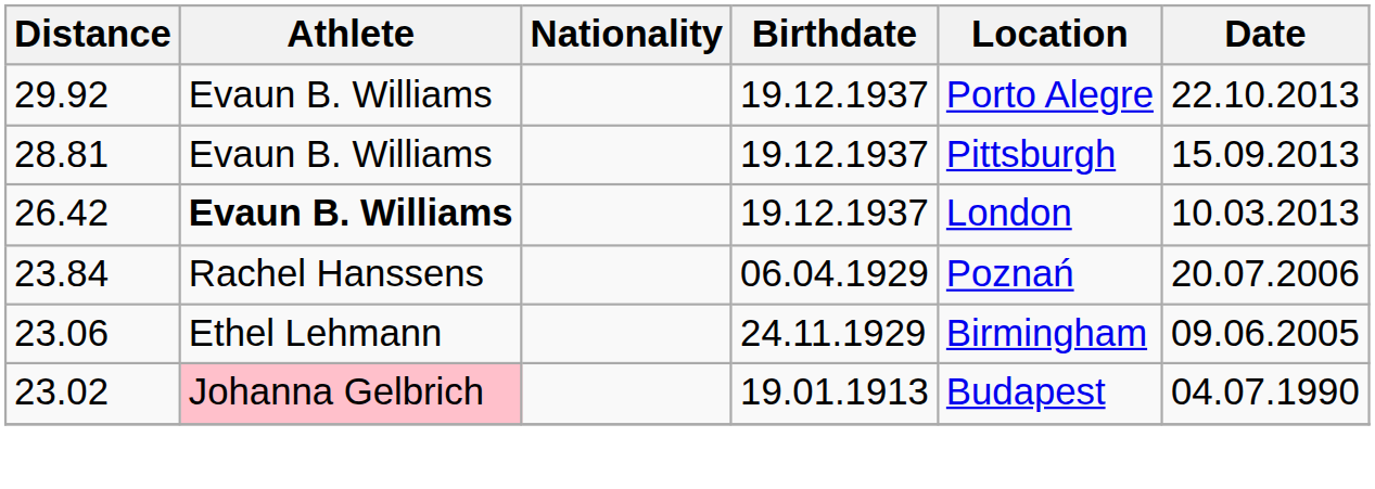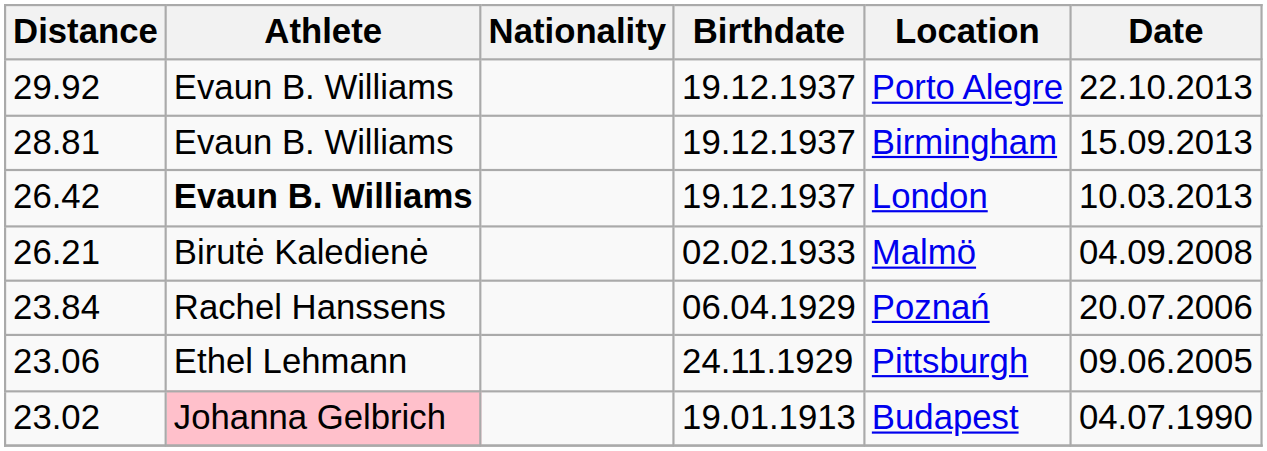 <table class="wikitable">
 <tr>
 <th>Distance</th>
 <th>Athlete</th>
 <th>Nationality</th>
 <th>Birthdate</th>
 <th>Location</th>
 <th>Date</th>
 </tr>
 <tr>
 <td>29.92</td>
 <td>Evaun B. Williams</td>
 <td></td>
 <td>19.12.1937</td>
 <td><a href='#'>Porto Alegre</a></td>
 <td>22.10.2013</td>
 </tr>
 <tr>
 <td>28.81</td>
 <td>Evaun B. Williams</td>
 <td></td>
 <td>19.12.1937</td>
-<td><a href='#'>Pittsburgh</a></td>
+<td><a href='#'>Birmingham</a></td>
 <td>15.09.2013</td>
 </tr>
 <tr>
 <td>26.42</td>
 <td><strong>Evaun B. Williams</strong></td>
 <td></td>
 <td>19.12.1937</td>
 <td><a href='#'>London</a></td>
 <td>10.03.2013</td>
+</tr>
+<tr>
+<td>26.21</td>
+<td>Birutė Kaledienė</td>
+<td></td>
+<td>02.02.1933</td>
+<td><a href='#'>Malmö</a></td>
+<td>04.09.2008</td>
 </tr>
 <tr>
 <td>23.84</td>
 <td>Rachel Hanssens</td>
 <td></td>
 <td>06.04.1929</td>
 <td><a href='#'>Poznań</a></td>
 <td>20.07.2006</td>
 </tr>
 <tr>
 <td>23.06</td>
 <td>Ethel Lehmann</td>
 <td></td>
 <td>24.11.1929</td>
-<td><a href='#'>Birmingham</a></td>
+<td><a href='#'>Pittsburgh</a></td>
 <td>09.06.2005</td>
 </tr>
 <tr>
 <td>23.02</td>
 <td style="background: pink;">Johanna Gelbrich</td>
 <td></td>
 <td>19.01.1913</td>
 <td><a href='#'>Budapest</a></td>
 <td>04.07.1990</td>
 </tr>
 <tr>
 </tr>
 </table>
